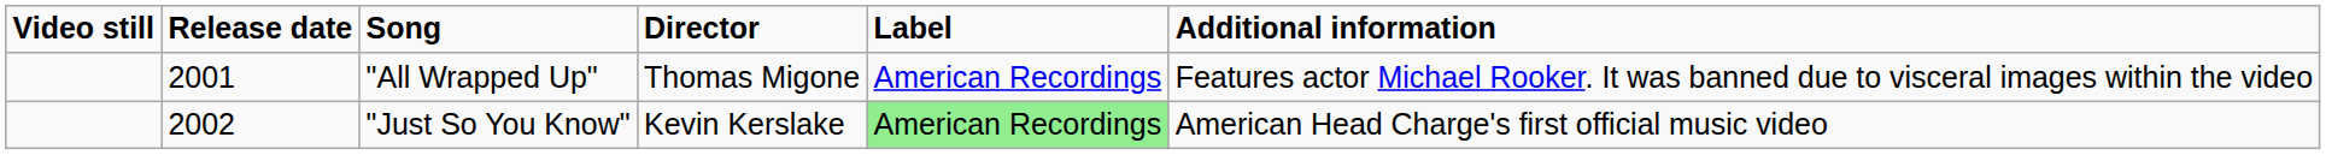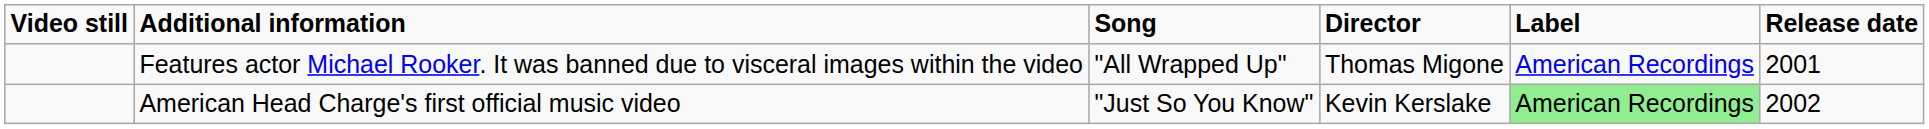 <table class="wikitable">
 <tr>
 <td><strong>Video still</strong></td>
-<td><strong>Release date</strong></td>
+<td><strong>Additional information</strong></td>
 <td><strong>Song</strong></td>
 <td><strong>Director</strong></td>
 <td><strong>Label</strong></td>
-<td><strong>Additional information</strong></td>
+<td><strong>Release date</strong></td>
 </tr>
 <tr>
 <td></td>
-<td>2001</td>
+<td>Features actor <a href='#'>Michael Rooker</a>. It was banned due to visceral images within the video</td>
 <td>"All Wrapped Up"</td>
 <td>Thomas Migone</td>
 <td><a href='#'>American Recordings</a></td>
-<td>Features actor <a href='#'>Michael Rooker</a>. It was banned due to visceral images within the video</td>
+<td>2001</td>
 </tr>
 <tr>
 <td></td>
-<td>2002</td>
+<td>American Head Charge's first official music video</td>
 <td>"Just So You Know"</td>
 <td>Kevin Kerslake</td>
 <td style="background: lightgreen;">American Recordings</td>
-<td>American Head Charge's first official music video</td>
+<td>2002</td>
 </tr>
 </table>
